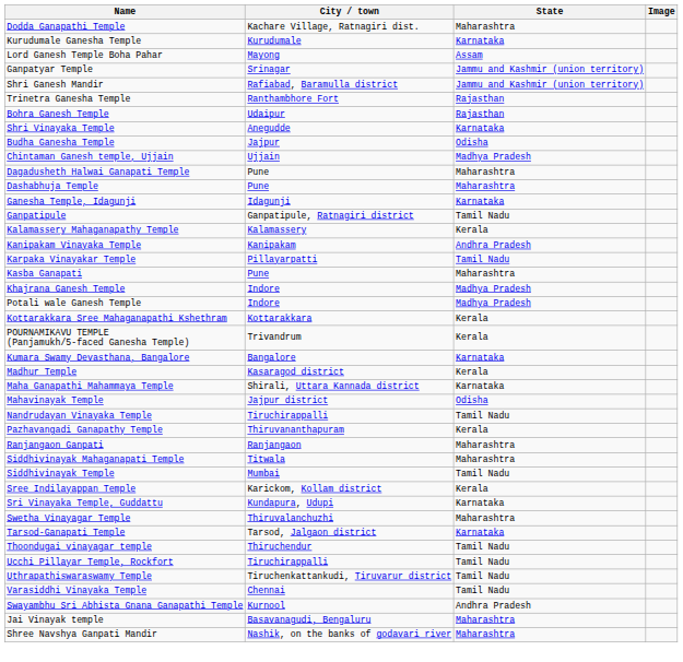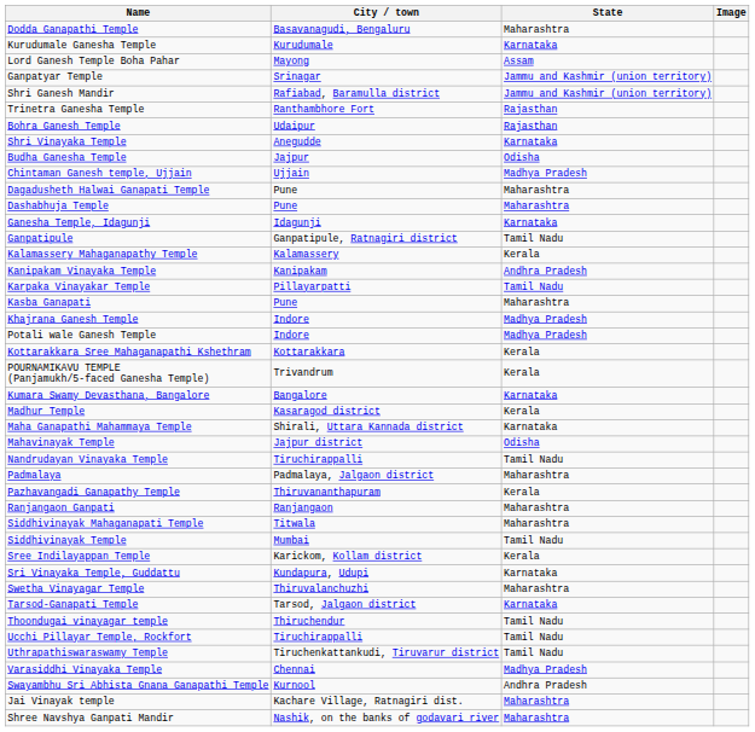 <table class="wikitable sortable">
 <tr>
 <th>Name</th>
 <th>City / town</th>
 <th>State</th>
 <th>Image</th>
 </tr>
 <tr>
 <td><a href='#'>Dodda Ganapathi Temple</a></td>
-<td>Kachare Village, Ratnagiri dist.</td>
+<td><a href='#'>Basavanagudi, Bengaluru</a></td>
 <td>Maharashtra</td>
 <td></td>
 </tr>
 <tr>
 <td>Kurudumale Ganesha Temple</td>
 <td><a href='#'>Kurudumale</a></td>
 <td><a href='#'>Karnataka</a></td>
 <td></td>
 </tr>
 <tr>
 <td>Lord Ganesh Temple Boha Pahar</td>
 <td><a href='#'>Mayong</a></td>
 <td><a href='#'>Assam</a></td>
 <td></td>
 </tr>
 <tr>
 <td>Ganpatyar Temple</td>
 <td><a href='#'>Srinagar</a></td>
 <td><a href='#'>Jammu and Kashmir (union territory)</a></td>
 <td></td>
 </tr>
 <tr>
 <td>Shri Ganesh Mandir</td>
 <td><a href='#'>Rafiabad</a>, <a href='#'>Baramulla district</a></td>
 <td><a href='#'>Jammu and Kashmir (union territory)</a></td>
 <td></td>
 </tr>
 <tr>
 <td>Trinetra Ganesha Temple</td>
 <td><a href='#'>Ranthambhore Fort</a></td>
 <td><a href='#'>Rajasthan</a></td>
 <td></td>
 </tr>
 <tr>
 <td><a href='#'>Bohra Ganesh Temple</a></td>
 <td><a href='#'>Udaipur</a></td>
 <td><a href='#'>Rajasthan</a></td>
 <td></td>
 </tr>
 <tr>
 <td><a href='#'>Shri Vinayaka Temple</a></td>
 <td><a href='#'>Anegudde</a></td>
 <td><a href='#'>Karnataka</a></td>
 <td></td>
 </tr>
 <tr>
 <td><a href='#'>Budha Ganesha Temple</a></td>
 <td><a href='#'>Jajpur</a></td>
 <td><a href='#'>Odisha</a></td>
 <td></td>
 </tr>
 <tr>
 <td><a href='#'>Chintaman Ganesh temple, Ujjain</a></td>
 <td><a href='#'>Ujjain</a></td>
 <td><a href='#'>Madhya Pradesh</a></td>
 <td></td>
 </tr>
 <tr>
 <td><a href='#'>Dagadusheth Halwai Ganapati Temple</a></td>
 <td>Pune</td>
 <td>Maharashtra</td>
 <td></td>
 </tr>
 <tr>
 <td><a href='#'>Dashabhuja Temple</a></td>
 <td><a href='#'>Pune</a></td>
 <td><a href='#'>Maharashtra</a></td>
 <td></td>
 </tr>
 <tr>
 <td><a href='#'>Ganesha Temple, Idagunji</a></td>
 <td><a href='#'>Idagunji</a></td>
 <td><a href='#'>Karnataka</a></td>
 <td></td>
 </tr>
 <tr>
 <td><a href='#'>Ganpatipule</a></td>
 <td>Ganpatipule, <a href='#'>Ratnagiri district</a></td>
 <td>Tamil Nadu</td>
 <td></td>
 </tr>
 <tr>
 <td><a href='#'>Kalamassery Mahaganapathy Temple</a></td>
 <td><a href='#'>Kalamassery</a></td>
 <td>Kerala</td>
 <td></td>
 </tr>
 <tr>
 <td><a href='#'>Kanipakam Vinayaka Temple</a></td>
 <td><a href='#'>Kanipakam</a></td>
 <td><a href='#'>Andhra Pradesh</a></td>
 <td></td>
 </tr>
 <tr>
 <td><a href='#'>Karpaka Vinayakar Temple</a></td>
 <td><a href='#'>Pillayarpatti</a></td>
 <td><a href='#'>Tamil Nadu</a></td>
 <td></td>
 </tr>
 <tr>
 <td><a href='#'>Kasba Ganapati</a></td>
 <td><a href='#'>Pune</a></td>
 <td>Maharashtra</td>
 <td></td>
 </tr>
 <tr>
 <td><a href='#'>Khajrana Ganesh Temple</a></td>
 <td><a href='#'>Indore</a></td>
 <td><a href='#'>Madhya Pradesh</a></td>
 <td></td>
 </tr>
 <tr>
 <td>Potali wale Ganesh Temple</td>
 <td><a href='#'>Indore</a></td>
 <td><a href='#'>Madhya Pradesh</a></td>
 <td></td>
 </tr>
 <tr>
 <td><a href='#'>Kottarakkara Sree Mahaganapathi Kshethram</a></td>
 <td><a href='#'>Kottarakkara</a></td>
 <td>Kerala</td>
 <td></td>
 </tr>
 <tr>
 <td>POURNAMIKAVU TEMPLE<br>(Panjamukh/5-faced Ganesha Temple)</td>
 <td>Trivandrum</td>
 <td>Kerala</td>
 <td></td>
 </tr>
 <tr>
 <td><a href='#'>Kumara Swamy Devasthana, Bangalore</a></td>
 <td><a href='#'>Bangalore</a></td>
 <td><a href='#'>Karnataka</a></td>
 <td></td>
 </tr>
 <tr>
 <td><a href='#'>Madhur Temple</a></td>
 <td><a href='#'>Kasaragod district</a></td>
 <td>Kerala</td>
 <td></td>
 </tr>
 <tr>
 <td><a href='#'>Maha Ganapathi Mahammaya Temple</a></td>
 <td>Shirali, <a href='#'>Uttara Kannada district</a></td>
 <td>Karnataka</td>
 <td></td>
 </tr>
 <tr>
 <td><a href='#'>Mahavinayak Temple</a></td>
 <td><a href='#'>Jajpur district</a></td>
 <td><a href='#'>Odisha</a></td>
 <td></td>
 </tr>
 <tr>
 <td><a href='#'>Nandrudayan Vinayaka Temple</a></td>
 <td><a href='#'>Tiruchirappalli</a></td>
 <td>Tamil Nadu</td>
 <td></td>
 </tr>
 <tr>
+<td><a href='#'>Padmalaya</a></td>
+<td>Padmalaya, <a href='#'>Jalgaon district</a></td>
+<td>Maharashtra</td>
+<td></td>
+</tr>
+<tr>
 <td><a href='#'>Pazhavangadi Ganapathy Temple</a></td>
 <td><a href='#'>Thiruvananthapuram</a></td>
 <td>Kerala</td>
 <td></td>
 </tr>
 <tr>
 <td><a href='#'>Ranjangaon Ganpati</a> </td>
 <td><a href='#'>Ranjangaon</a></td>
 <td>Maharashtra</td>
 <td></td>
 </tr>
 <tr>
 <td><a href='#'>Siddhivinayak Mahaganapati Temple</a></td>
 <td><a href='#'>Titwala</a></td>
 <td>Maharashtra</td>
 <td></td>
 </tr>
 <tr>
 <td><a href='#'>Siddhivinayak Temple</a></td>
 <td><a href='#'>Mumbai</a></td>
 <td>Tamil Nadu</td>
 <td></td>
 </tr>
 <tr>
 <td><a href='#'>Sree Indilayappan Temple</a></td>
 <td>Karickom, <a href='#'>Kollam district</a></td>
 <td>Kerala</td>
 <td></td>
 </tr>
 <tr>
 <td><a href='#'>Sri Vinayaka Temple, Guddattu</a></td>
 <td><a href='#'>Kundapura</a>, <a href='#'>Udupi</a></td>
 <td>Karnataka</td>
 <td></td>
 </tr>
 <tr>
 <td><a href='#'>Swetha Vinayagar Temple</a></td>
 <td><a href='#'>Thiruvalanchuzhi</a></td>
 <td>Maharashtra</td>
 <td></td>
 </tr>
 <tr>
 <td><a href='#'>Tarsod-Ganapati Temple</a></td>
 <td>Tarsod, <a href='#'>Jalgaon district</a></td>
 <td><a href='#'>Karnataka</a></td>
 <td></td>
 </tr>
 <tr>
 <td><a href='#'>Thoondugai vinayagar temple</a></td>
 <td><a href='#'>Thiruchendur</a></td>
 <td>Tamil Nadu</td>
 <td></td>
 </tr>
 <tr>
 <td><a href='#'>Ucchi Pillayar Temple, Rockfort</a></td>
 <td><a href='#'>Tiruchirappalli</a></td>
 <td>Tamil Nadu</td>
 <td></td>
 </tr>
 <tr>
 <td><a href='#'>Uthrapathiswaraswamy Temple</a></td>
 <td>Tiruchenkattankudi, <a href='#'>Tiruvarur district</a></td>
 <td>Tamil Nadu</td>
 <td></td>
 </tr>
 <tr>
 <td><a href='#'>Varasiddhi Vinayaka Temple</a></td>
 <td><a href='#'>Chennai</a></td>
-<td>Tamil Nadu</td>
+<td><a href='#'>Madhya Pradesh</a></td>
 <td></td>
 </tr>
 <tr>
 <td><a href='#'>Swayambhu Sri Abhista Gnana Ganapathi Temple</a></td>
 <td><a href='#'>Kurnool</a></td>
 <td>Andhra Pradesh</td>
 <td></td>
 </tr>
 <tr>
 <td>Jai Vinayak temple</td>
-<td><a href='#'>Basavanagudi, Bengaluru</a></td>
+<td>Kachare Village, Ratnagiri dist.</td>
 <td><a href='#'>Maharashtra</a></td>
 <td></td>
 </tr>
 <tr>
 <td>Shree Navshya Ganpati Mandir</td>
 <td><a href='#'>Nashik</a>, on the banks of <a href='#'>godavari river</a></td>
 <td><a href='#'>Maharashtra</a></td>
 <td></td>
 </tr>
 </table>
